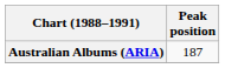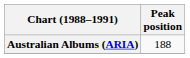 <table class="wikitable sortable plainrowheaders" style="text-align:center">
 <tr>
 <th scope="col">Chart (1988–1991)</th>
 <th scope="col">Peak<br>position</th>
 </tr>
 <tr>
 <th scope="row">Australian Albums (<a href='#'>ARIA</a>)</th>
-<td align="center">187</td>
+<td align="center">188</td>
 </tr>
 <tr>
 </tr>
 <tr>
 </tr>
 <tr>
 </tr>
 <tr>
 </tr>
 <tr>
 </tr>
 <tr>
 </tr>
 <tr>
 </tr>
 </table>
